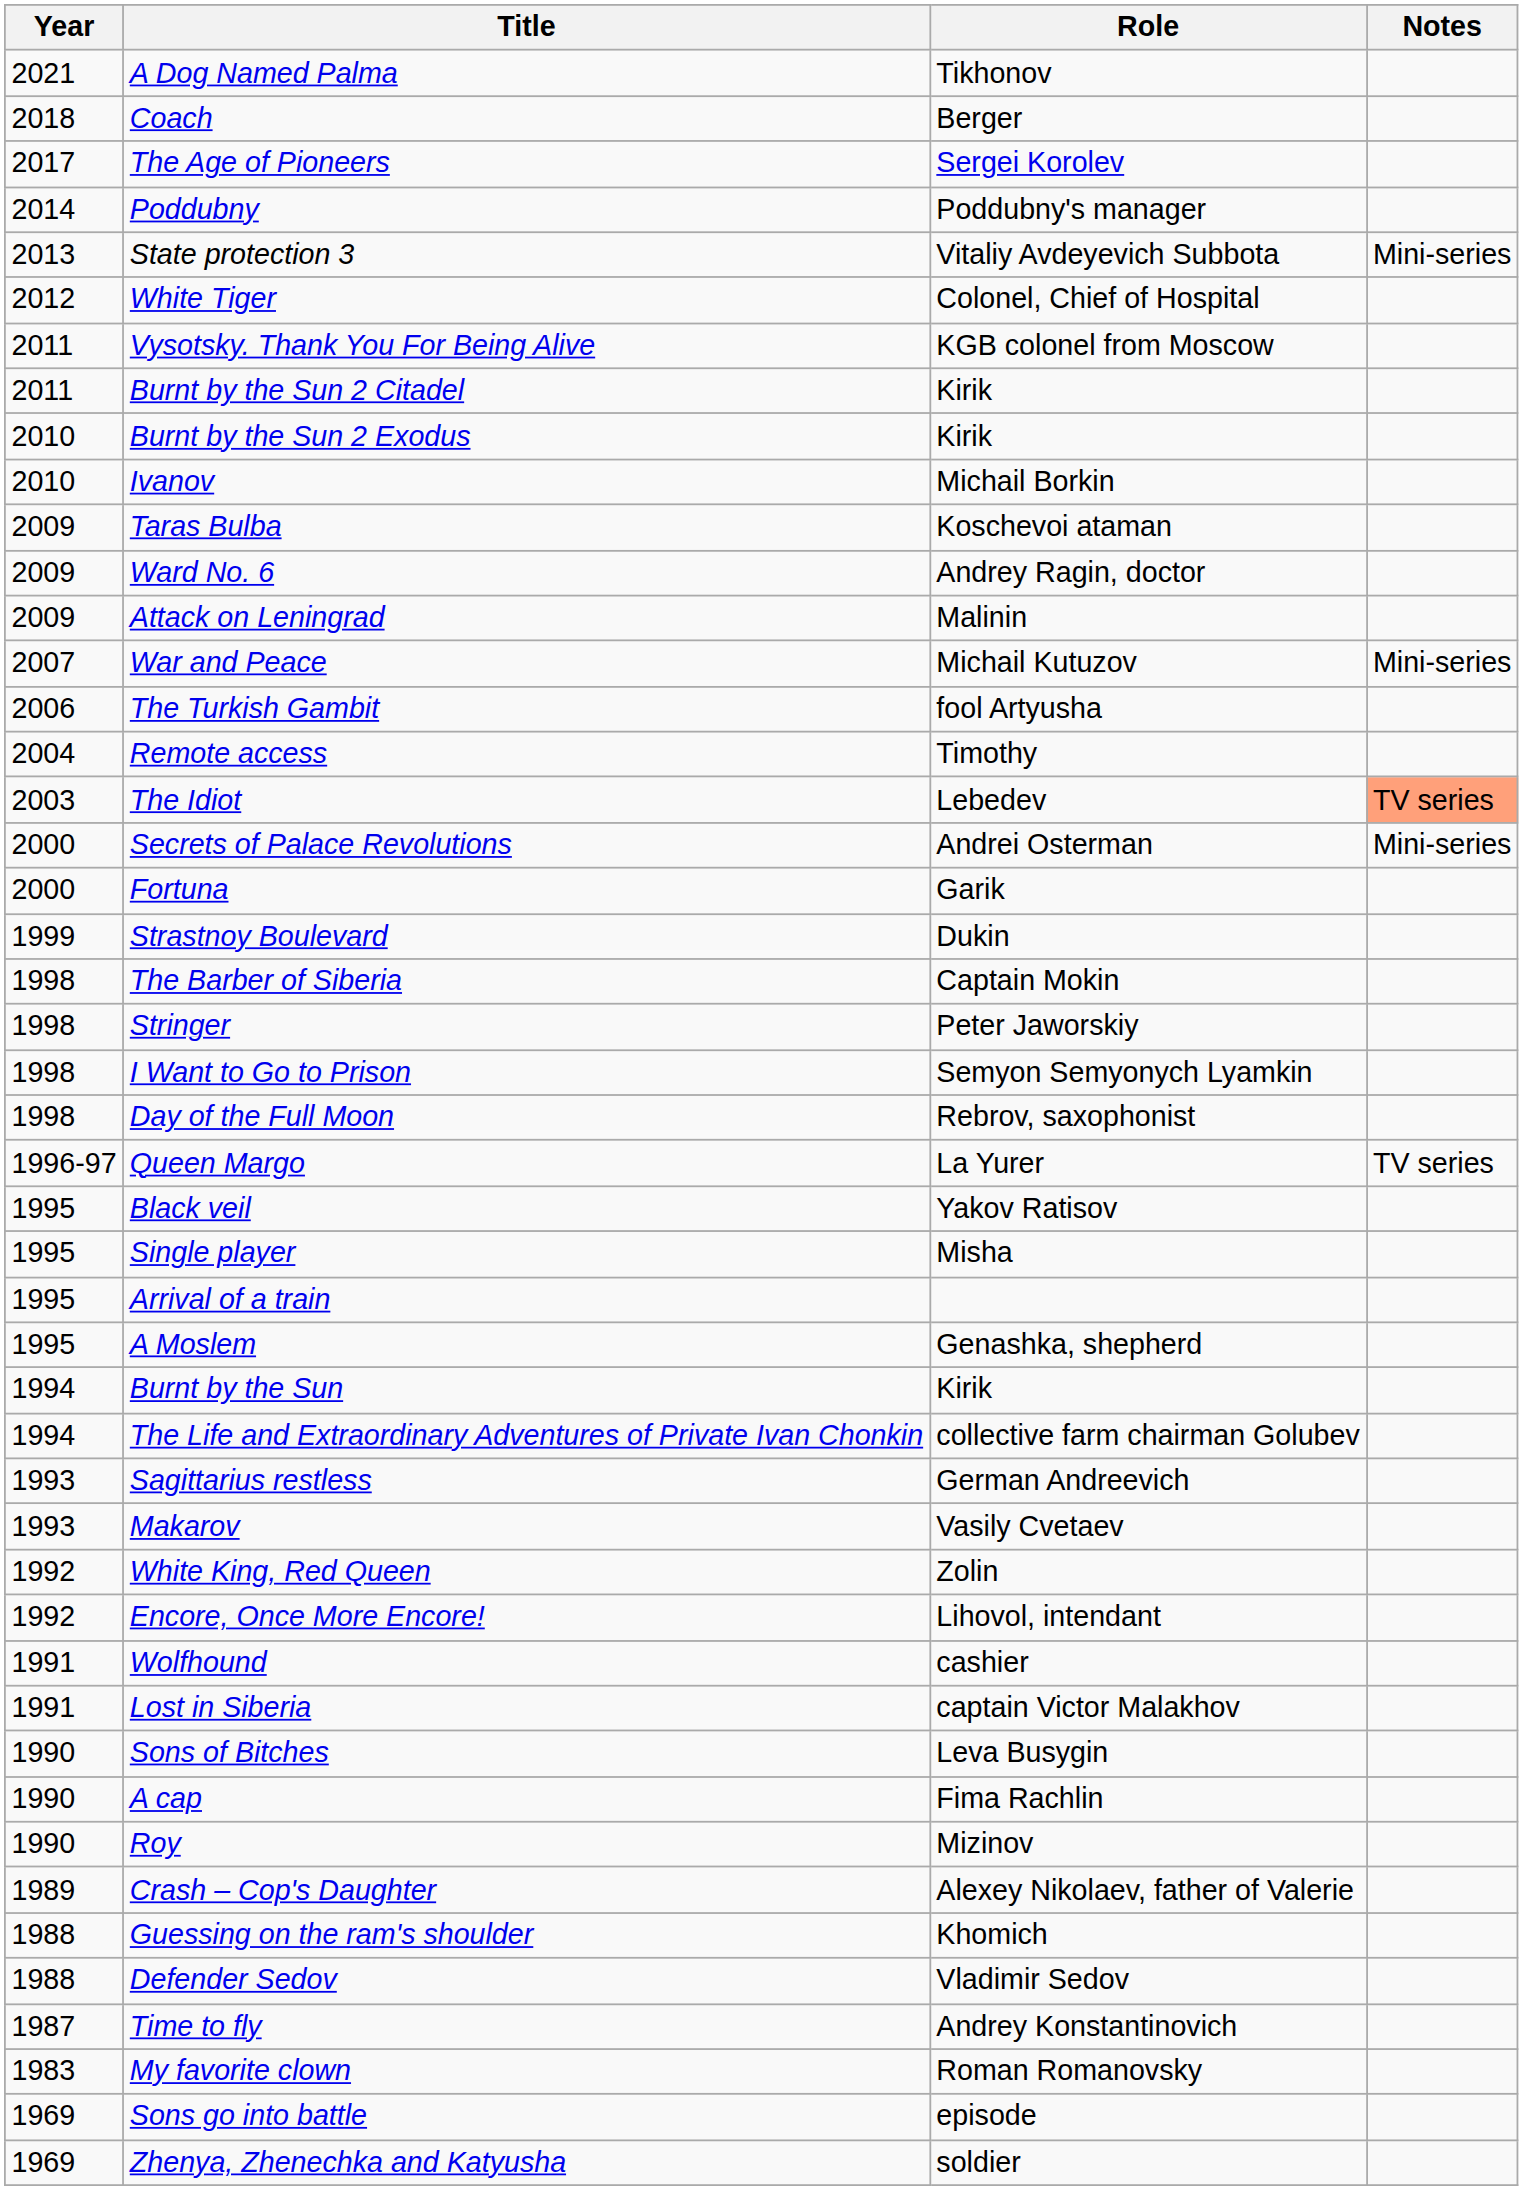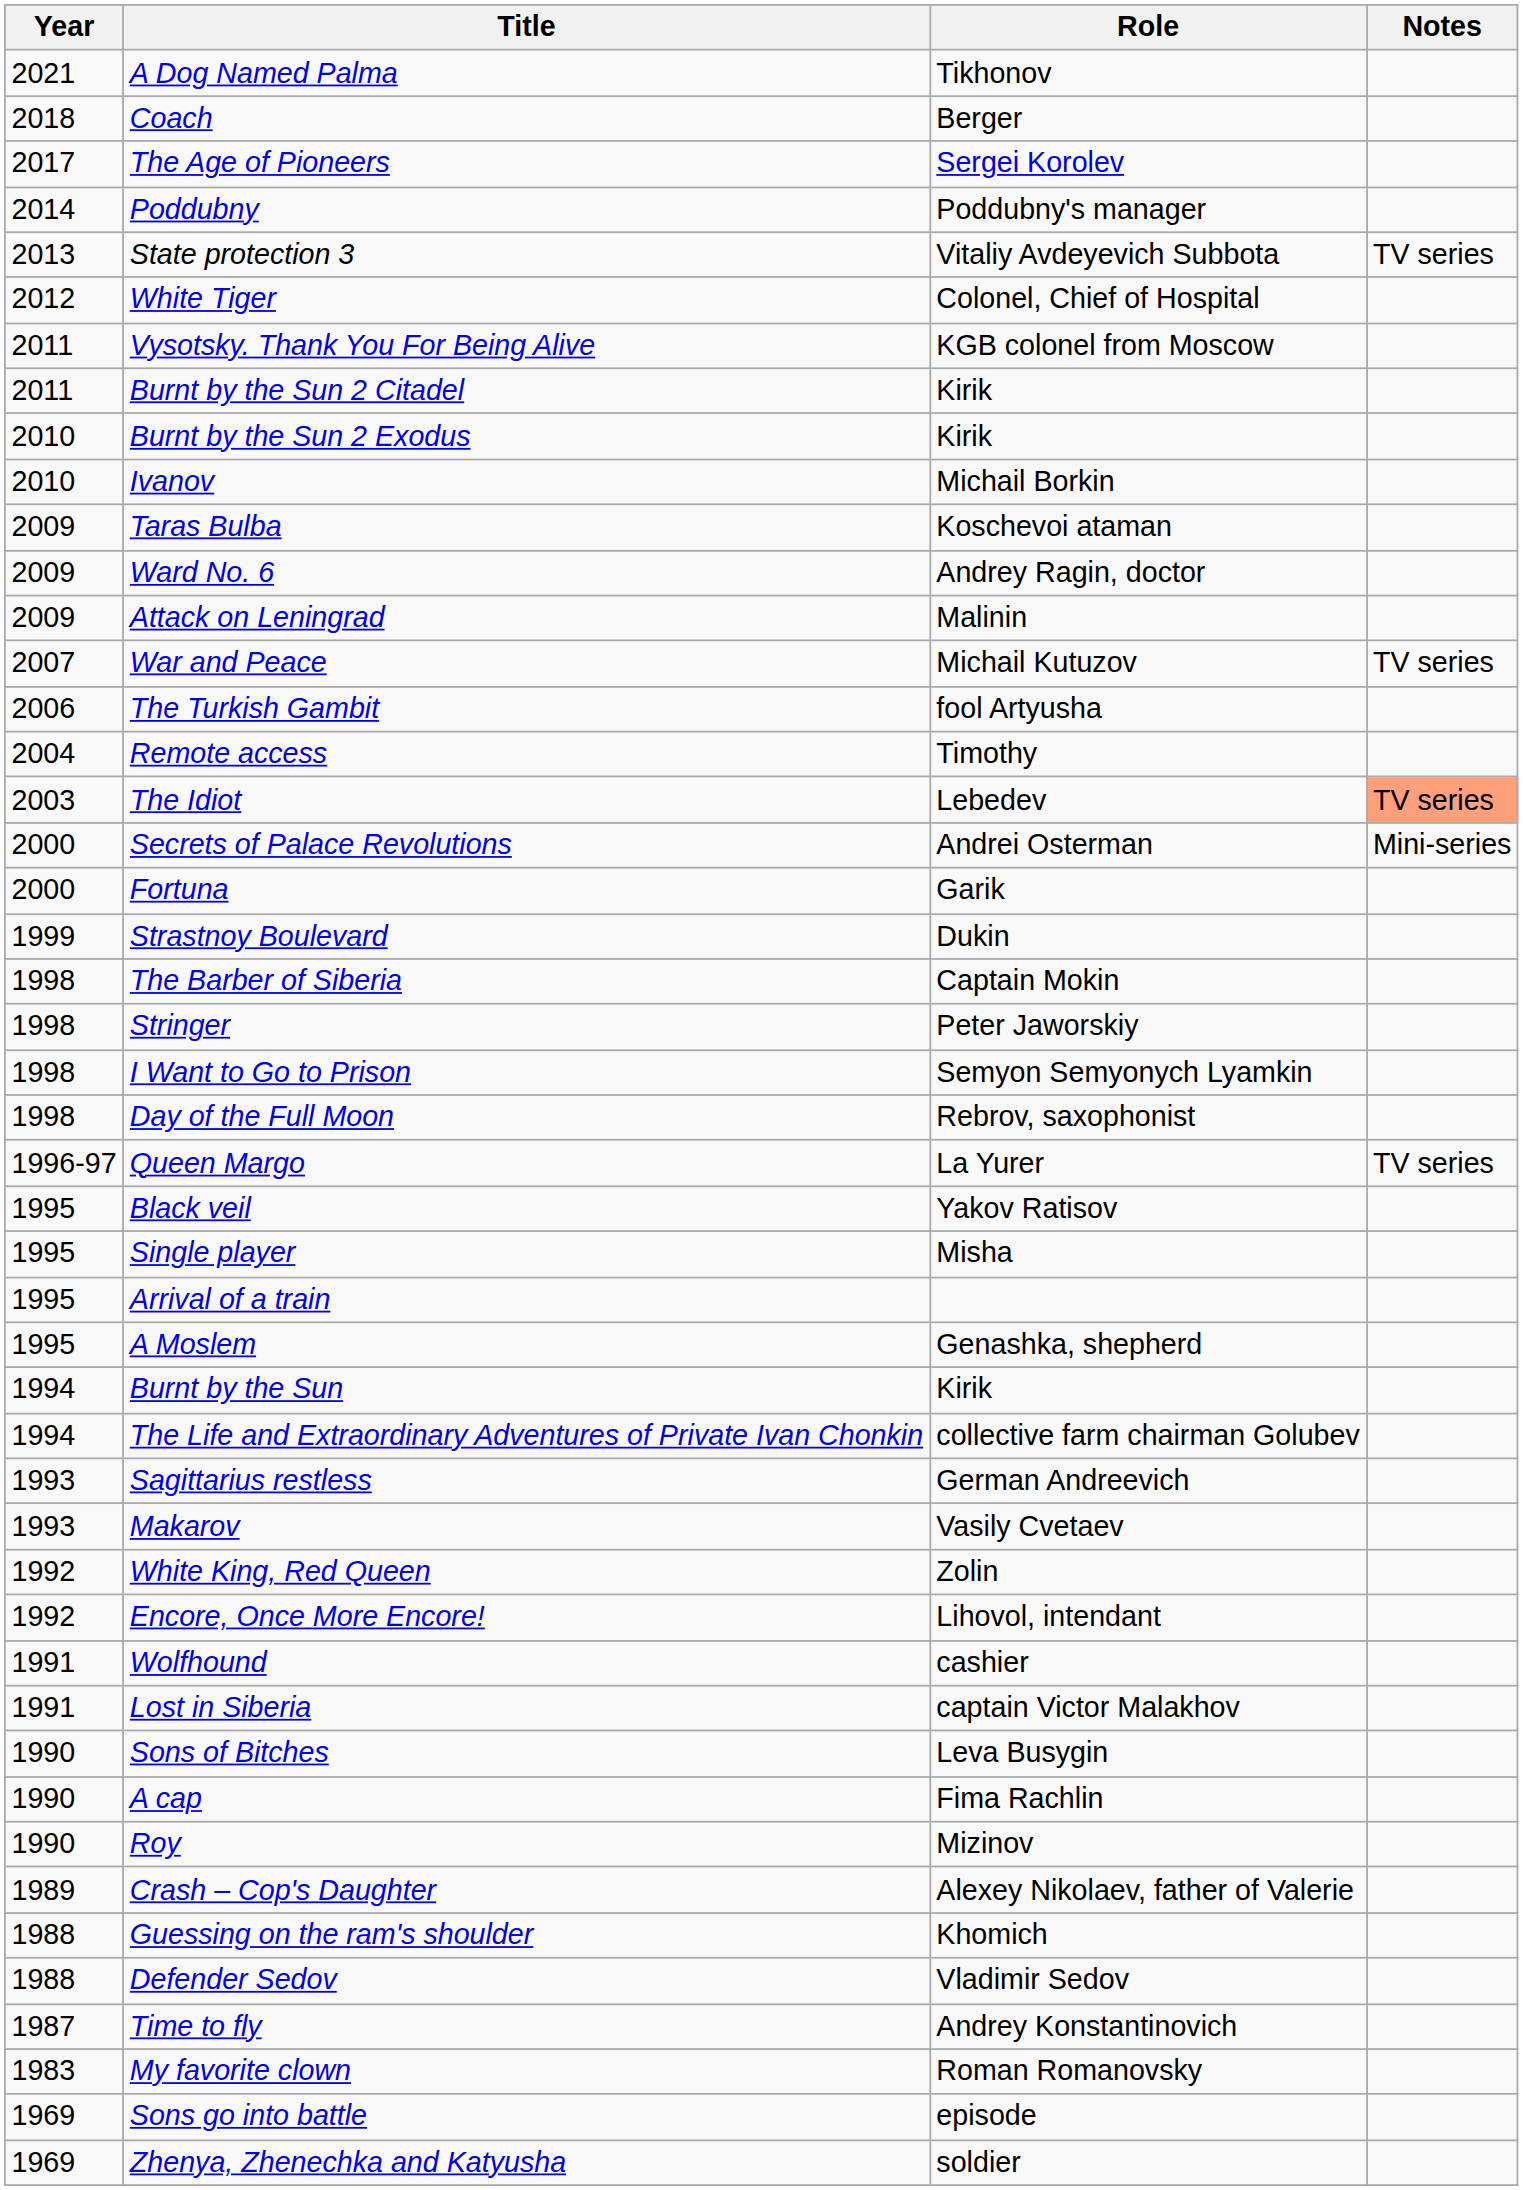 <table class="wikitable sortable">
 <tr>
 <th>Year</th>
 <th>Title</th>
 <th>Role</th>
 <th>Notes</th>
 </tr>
 <tr>
 <td>2021</td>
 <td><em><a href='#'>A Dog Named Palma</a></em></td>
 <td>Tikhonov</td>
 <td></td>
 </tr>
 <tr>
 <td>2018</td>
 <td><em><a href='#'>Coach</a></em></td>
 <td>Berger</td>
 <td></td>
 </tr>
 <tr>
 <td>2017</td>
 <td><em><a href='#'>The Age of Pioneers</a></em></td>
 <td><a href='#'>Sergei Korolev</a></td>
 <td></td>
 </tr>
 <tr>
 <td>2014</td>
 <td><em><a href='#'>Poddubny</a></em></td>
 <td>Poddubny's manager</td>
 <td></td>
 </tr>
 <tr>
 <td>2013</td>
 <td><em>State protection 3</em></td>
 <td>Vitaliy Avdeyevich Subbota</td>
-<td>Mini-series</td>
+<td>TV series</td>
 </tr>
 <tr>
 <td>2012</td>
 <td><em><a href='#'>White Tiger</a></em></td>
 <td>Colonel, Chief of Hospital</td>
 <td></td>
 </tr>
 <tr>
 <td>2011</td>
 <td><em><a href='#'>Vysotsky. Thank You For Being Alive</a></em></td>
 <td>KGB colonel from Moscow</td>
 <td></td>
 </tr>
 <tr>
 <td>2011</td>
 <td><em><a href='#'>Burnt by the Sun 2 Citadel</a></em></td>
 <td>Kirik</td>
 <td></td>
 </tr>
 <tr>
 <td>2010</td>
 <td><em><a href='#'>Burnt by the Sun 2 Exodus</a></em></td>
 <td>Kirik</td>
 <td></td>
 </tr>
 <tr>
 <td>2010</td>
 <td><em><a href='#'>Ivanov</a></em></td>
 <td>Michail Borkin</td>
 <td></td>
 </tr>
 <tr>
 <td>2009</td>
 <td><em><a href='#'>Taras Bulba</a></em></td>
 <td>Koschevoi ataman</td>
 <td></td>
 </tr>
 <tr>
 <td>2009</td>
 <td><em><a href='#'>Ward No. 6</a></em></td>
 <td>Andrey Ragin, doctor</td>
 <td></td>
 </tr>
 <tr>
 <td>2009</td>
 <td><em><a href='#'>Attack on Leningrad</a></em></td>
 <td>Malinin</td>
 <td></td>
 </tr>
 <tr>
 <td>2007</td>
 <td><em><a href='#'>War and Peace</a></em></td>
 <td>Michail Kutuzov</td>
-<td>Mini-series</td>
+<td>TV series</td>
 </tr>
 <tr>
 <td>2006</td>
 <td><em><a href='#'>The Turkish Gambit</a></em></td>
 <td>fool Artyusha</td>
 <td></td>
 </tr>
 <tr>
 <td>2004</td>
 <td><em><a href='#'>Remote access</a></em></td>
 <td>Timothy</td>
 <td></td>
 </tr>
 <tr>
 <td>2003</td>
 <td><em><a href='#'>The Idiot</a></em></td>
 <td>Lebedev</td>
 <td style="background: lightsalmon;">TV series</td>
 </tr>
 <tr>
 <td>2000</td>
 <td><em><a href='#'>Secrets of Palace Revolutions</a></em></td>
 <td>Andrei Osterman</td>
 <td>Mini-series</td>
 </tr>
 <tr>
 <td>2000</td>
 <td><em><a href='#'>Fortuna</a></em></td>
 <td>Garik</td>
 <td></td>
 </tr>
 <tr>
 <td>1999</td>
 <td><em><a href='#'>Strastnoy Boulevard</a></em></td>
 <td>Dukin</td>
 <td></td>
 </tr>
 <tr>
 <td>1998</td>
 <td><em><a href='#'>The Barber of Siberia</a></em></td>
 <td>Captain Mokin</td>
 <td></td>
 </tr>
 <tr>
 <td>1998</td>
 <td><em><a href='#'>Stringer</a></em></td>
 <td>Peter Jaworskiy</td>
 <td></td>
 </tr>
 <tr>
 <td>1998</td>
 <td><em><a href='#'>I Want to Go to Prison</a></em></td>
 <td>Semyon Semyonych Lyamkin</td>
 <td></td>
 </tr>
 <tr>
 <td>1998</td>
 <td><em><a href='#'>Day of the Full Moon</a></em></td>
 <td>Rebrov, saxophonist</td>
 <td></td>
 </tr>
 <tr>
 <td>1996-97</td>
 <td><em><a href='#'>Queen Margo</a></em></td>
 <td>La Yurer</td>
 <td>TV series</td>
 </tr>
 <tr>
 <td>1995</td>
 <td><em><a href='#'>Black veil</a></em></td>
 <td>Yakov Ratisov</td>
 <td></td>
 </tr>
 <tr>
 <td>1995</td>
 <td><em><a href='#'>Single player</a></em></td>
 <td>Misha</td>
 <td></td>
 </tr>
 <tr>
 <td>1995</td>
 <td><em><a href='#'>Arrival of a train</a></em></td>
 <td></td>
 <td></td>
 </tr>
 <tr>
 <td>1995</td>
 <td><em><a href='#'>A Moslem</a></em></td>
 <td>Genashka, shepherd</td>
 <td></td>
 </tr>
 <tr>
 <td>1994</td>
 <td><em><a href='#'>Burnt by the Sun</a></em></td>
 <td>Kirik</td>
 <td></td>
 </tr>
 <tr>
 <td>1994</td>
 <td><em><a href='#'>The Life and Extraordinary Adventures of Private Ivan Chonkin</a></em></td>
 <td>collective farm chairman Golubev</td>
 <td></td>
 </tr>
 <tr>
 <td>1993</td>
 <td><em><a href='#'>Sagittarius restless</a></em></td>
 <td>German Andreevich</td>
 <td></td>
 </tr>
 <tr>
 <td>1993</td>
 <td><em><a href='#'>Makarov</a></em></td>
 <td>Vasily Cvetaev</td>
 <td></td>
 </tr>
 <tr>
 <td>1992</td>
 <td><em><a href='#'>White King, Red Queen</a></em></td>
 <td>Zolin</td>
 <td></td>
 </tr>
 <tr>
 <td>1992</td>
 <td><em><a href='#'>Encore, Once More Encore!</a></em></td>
 <td>Lihovol, intendant</td>
 <td></td>
 </tr>
 <tr>
 <td>1991</td>
 <td><em><a href='#'>Wolfhound</a></em></td>
 <td>cashier</td>
 <td></td>
 </tr>
 <tr>
 <td>1991</td>
 <td><em><a href='#'>Lost in Siberia</a></em></td>
 <td>captain Victor Malakhov</td>
 <td></td>
 </tr>
 <tr>
 <td>1990</td>
 <td><em><a href='#'>Sons of Bitches</a></em></td>
 <td>Leva Busygin</td>
 <td></td>
 </tr>
 <tr>
 <td>1990</td>
 <td><em><a href='#'>A cap</a></em></td>
 <td>Fima Rachlin</td>
 <td></td>
 </tr>
 <tr>
 <td>1990</td>
 <td><em><a href='#'>Roy</a></em></td>
 <td>Mizinov</td>
 <td></td>
 </tr>
 <tr>
 <td>1989</td>
 <td><em><a href='#'>Crash – Cop's Daughter</a></em></td>
 <td>Alexey Nikolaev, father of Valerie</td>
 <td></td>
 </tr>
 <tr>
 <td>1988</td>
 <td><em><a href='#'>Guessing on the ram's shoulder</a></em></td>
 <td>Khomich</td>
 <td></td>
 </tr>
 <tr>
 <td>1988</td>
 <td><em><a href='#'>Defender Sedov</a></em></td>
 <td>Vladimir Sedov</td>
 <td></td>
 </tr>
 <tr>
 <td>1987</td>
 <td><em><a href='#'>Time to fly</a></em></td>
 <td>Andrey Konstantinovich</td>
 <td></td>
 </tr>
 <tr>
 <td>1983</td>
 <td><em><a href='#'>My favorite clown</a></em></td>
 <td>Roman Romanovsky</td>
 <td></td>
 </tr>
 <tr>
 <td>1969</td>
 <td><em><a href='#'>Sons go into battle</a></em></td>
 <td>episode</td>
 <td></td>
 </tr>
 <tr>
 <td>1969</td>
 <td><em><a href='#'>Zhenya, Zhenechka and Katyusha</a></em></td>
 <td>soldier</td>
 <td></td>
 </tr>
 </table>
